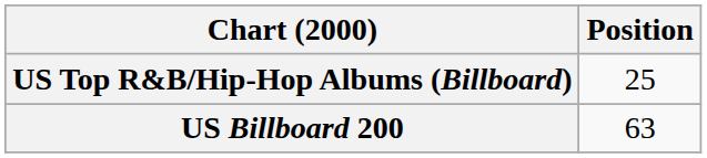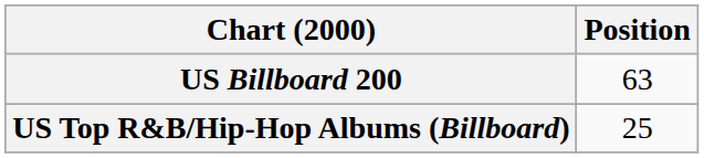 <table class="wikitable sortable plainrowheaders" style="text-align:center">
 <tr>
 <th scope="col">Chart (2000)</th>
 <th scope="col">Position</th>
 </tr>
 <tr>
+<th scope="row">US <em>Billboard</em> 200</th>
+<td>63</td>
+</tr>
+<tr>
 <th scope="row">US Top R&B/Hip-Hop Albums (<em>Billboard</em>)</th>
 <td>25</td>
 </tr>
-<tr>
-<th scope="row">US <em>Billboard</em> 200</th>
-<td>63</td>
-</tr>
 </table>
